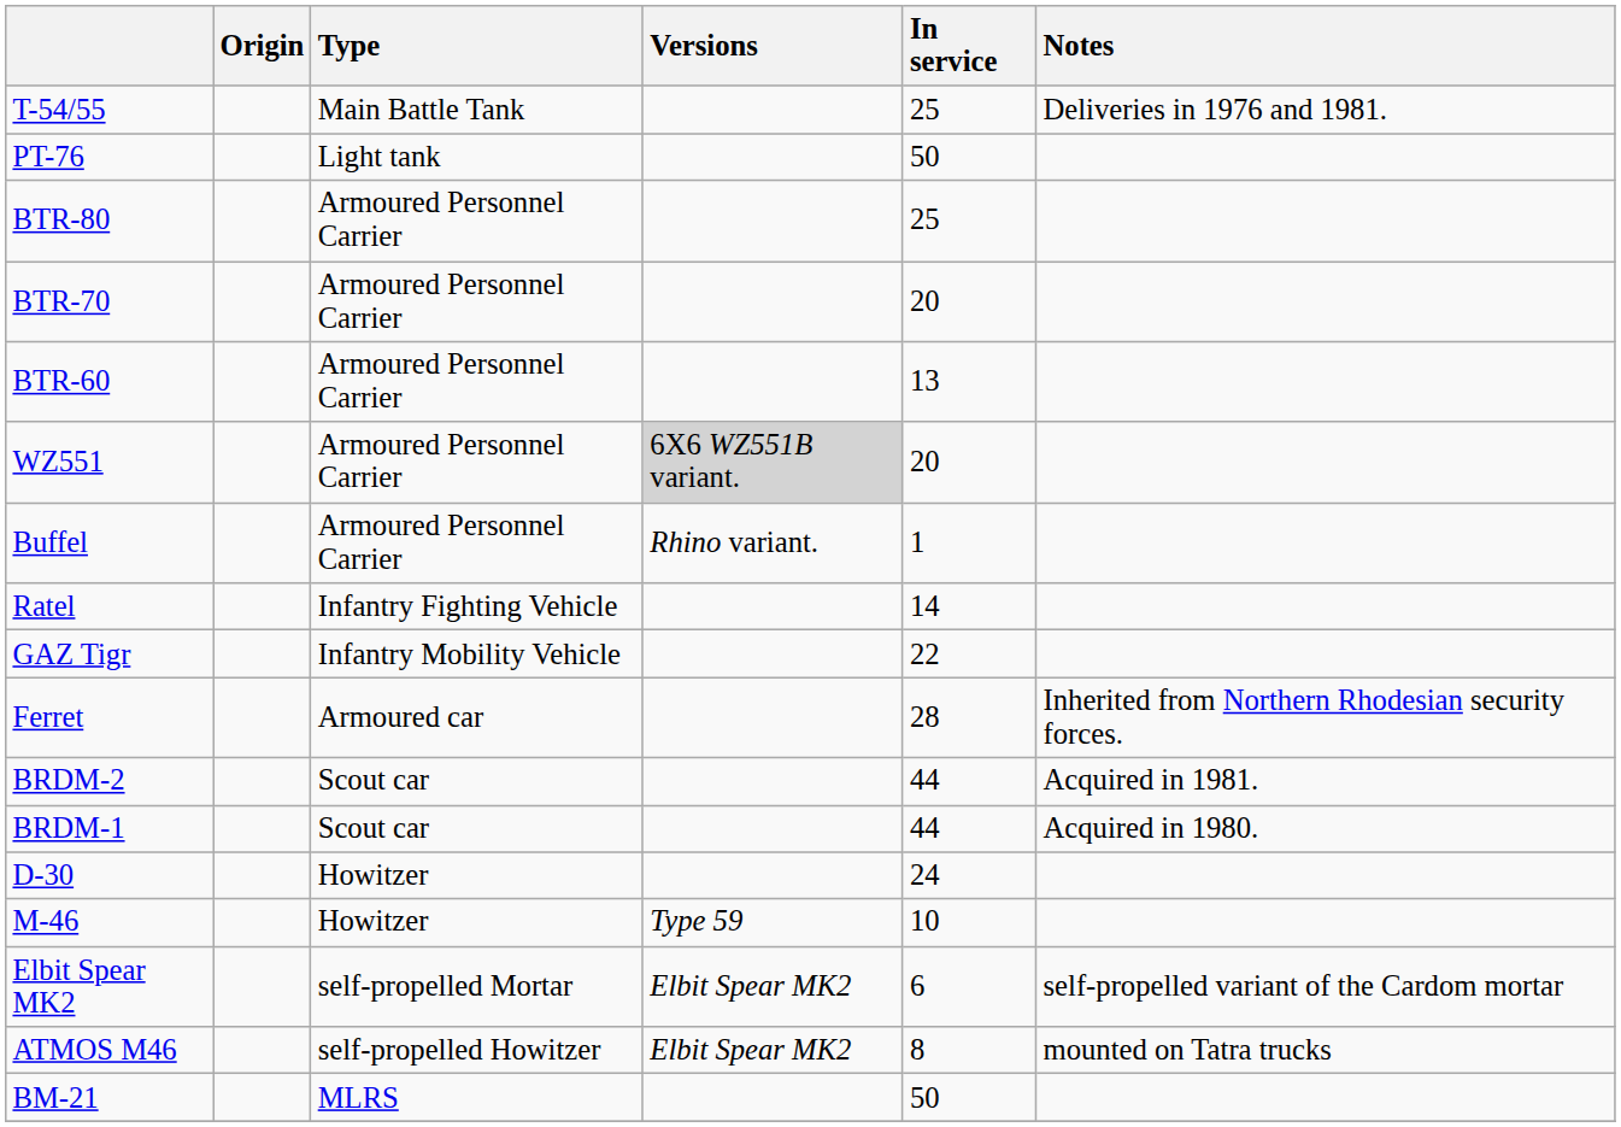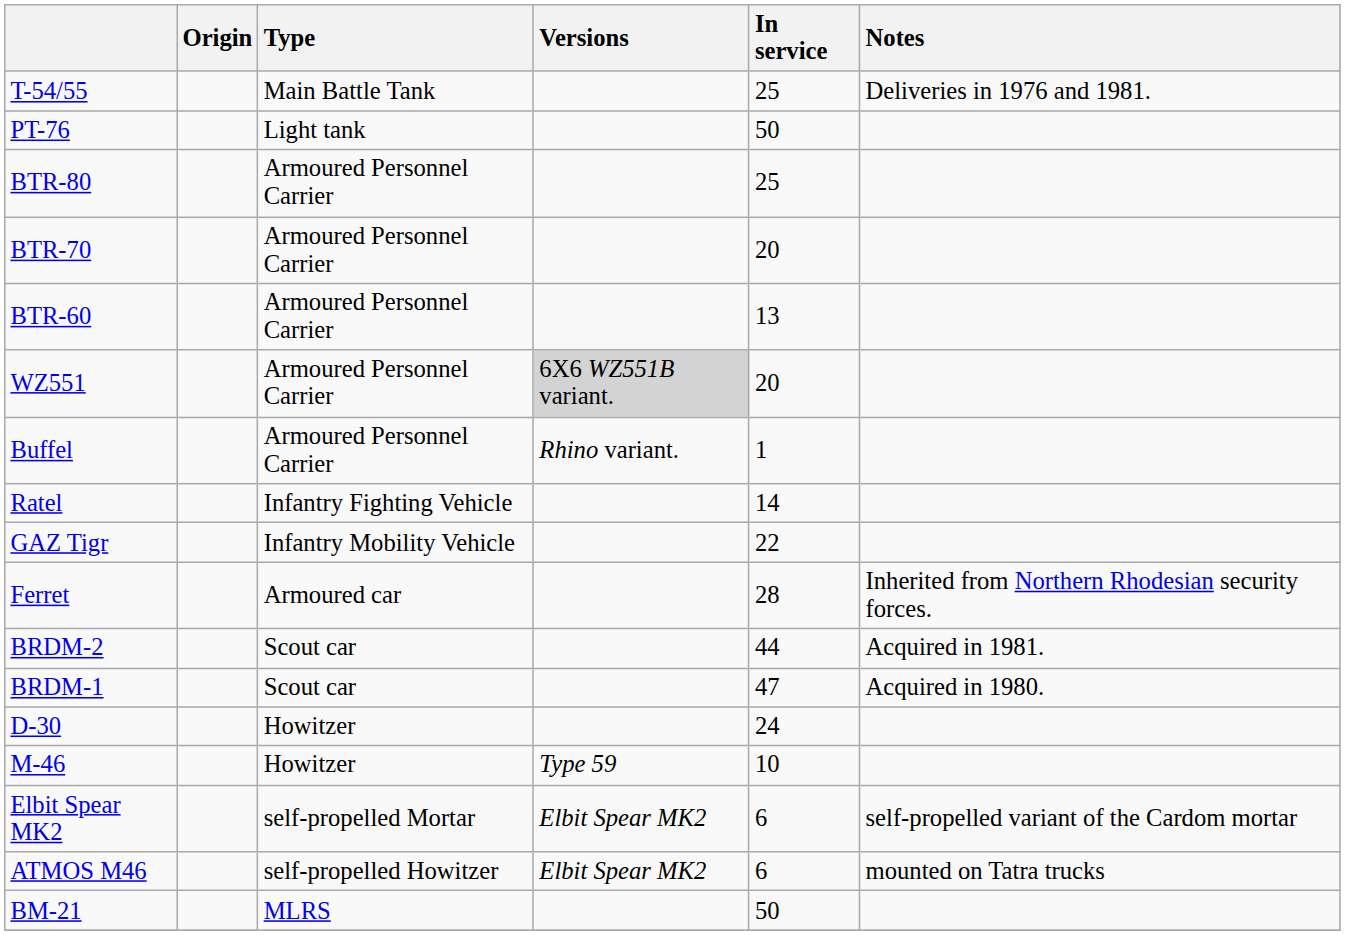 <table class="wikitable"6>
 <tr>
 <th style="text-align: left;"></th>
 <th style="text-align: left;">Origin</th>
 <th style="text-align: left;">Type</th>
 <th style="text-align: left;">Versions</th>
 <th style="text-align: left;">In service</th>
 <th style="text-align: left;">Notes</th>
 </tr>
 <tr>
 <td><a href='#'>T-54/55</a></td>
 <td></td>
 <td>Main Battle Tank</td>
 <td></td>
 <td>25</td>
 <td>Deliveries in 1976 and 1981.</td>
 </tr>
 <tr>
 <td><a href='#'>PT-76</a></td>
 <td></td>
 <td>Light tank</td>
 <td></td>
 <td>50</td>
 <td></td>
 </tr>
 <tr>
 <td><a href='#'>BTR-80</a></td>
 <td></td>
 <td>Armoured Personnel Carrier</td>
 <td></td>
 <td>25</td>
 <td></td>
 </tr>
 <tr>
 <td><a href='#'>BTR-70</a></td>
 <td></td>
 <td>Armoured Personnel Carrier</td>
 <td></td>
 <td>20</td>
 <td></td>
 </tr>
 <tr>
 <td><a href='#'>BTR-60</a></td>
 <td></td>
 <td>Armoured Personnel Carrier</td>
 <td></td>
 <td>13</td>
 <td></td>
 </tr>
 <tr>
 <td><a href='#'>WZ551</a></td>
 <td></td>
 <td>Armoured Personnel Carrier</td>
 <td style="background: lightgrey;">6X6 <em>WZ551B</em> variant.</td>
 <td>20</td>
 <td></td>
 </tr>
 <tr>
 <td><a href='#'>Buffel</a></td>
 <td></td>
 <td>Armoured Personnel Carrier</td>
 <td><em>Rhino</em> variant.</td>
 <td>1</td>
 <td></td>
 </tr>
 <tr>
 <td><a href='#'>Ratel</a></td>
 <td></td>
 <td>Infantry Fighting Vehicle</td>
 <td></td>
 <td>14</td>
 <td></td>
 </tr>
 <tr>
 <td><a href='#'>GAZ Tigr</a></td>
 <td></td>
 <td>Infantry Mobility Vehicle</td>
 <td></td>
 <td>22</td>
 <td></td>
 </tr>
 <tr>
 <td><a href='#'>Ferret</a></td>
 <td></td>
 <td>Armoured car</td>
 <td></td>
 <td>28</td>
 <td>Inherited from <a href='#'>Northern Rhodesian</a> security forces.</td>
 </tr>
 <tr>
 <td><a href='#'>BRDM-2</a></td>
 <td></td>
 <td>Scout car</td>
 <td></td>
 <td>44</td>
 <td>Acquired in 1981.</td>
 </tr>
 <tr>
 <td><a href='#'>BRDM-1</a></td>
 <td></td>
 <td>Scout car</td>
 <td></td>
-<td>44</td>
+<td>47</td>
 <td>Acquired in 1980.</td>
 </tr>
 <tr>
 <td><a href='#'>D-30</a></td>
 <td></td>
 <td>Howitzer</td>
 <td></td>
 <td>24</td>
 <td></td>
 </tr>
 <tr>
 <td><a href='#'>M-46</a></td>
 <td></td>
 <td>Howitzer</td>
 <td><em>Type 59</em></td>
 <td>10</td>
 <td></td>
 </tr>
 <tr>
 <td><a href='#'>Elbit Spear MK2</a></td>
 <td></td>
 <td>self-propelled Mortar</td>
 <td><em>Elbit Spear MK2</em></td>
 <td>6</td>
 <td>self-propelled variant of the Cardom mortar</td>
 </tr>
 <tr>
 <td><a href='#'>ATMOS M46</a></td>
 <td></td>
 <td>self-propelled Howitzer</td>
 <td><em>Elbit Spear MK2</em></td>
-<td>8</td>
+<td>6</td>
 <td>mounted on Tatra trucks</td>
 </tr>
 <tr>
 <td><a href='#'>BM-21</a></td>
 <td></td>
 <td><a href='#'>MLRS</a></td>
 <td></td>
 <td>50</td>
 <td></td>
 </tr>
 <tr>
 </tr>
 </table>
